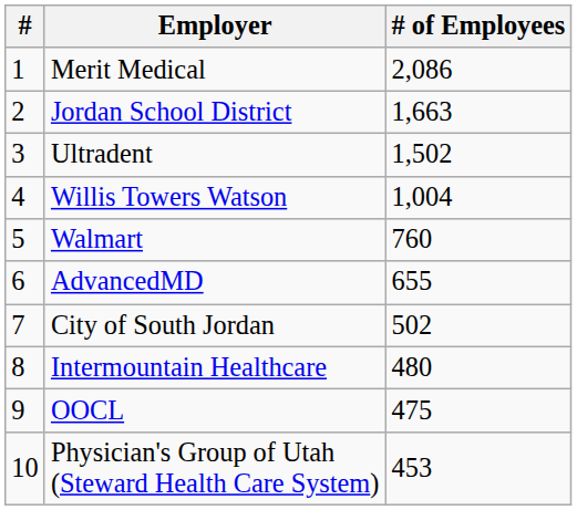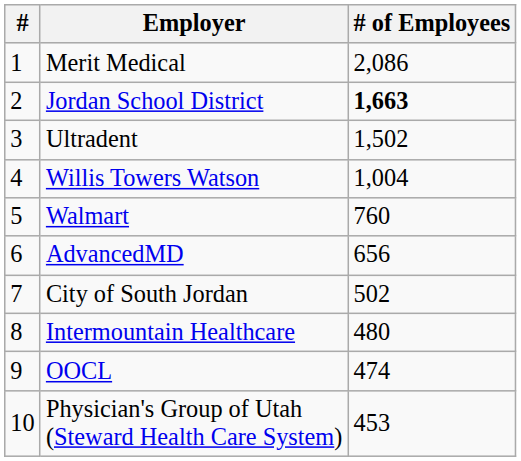 <table class="wikitable">
 <tr>
 <th>#</th>
 <th>Employer</th>
 <th># of Employees</th>
 </tr>
 <tr>
 <td>1</td>
 <td>Merit Medical</td>
 <td>2,086</td>
 </tr>
 <tr>
 <td>2</td>
 <td><a href='#'>Jordan School District</a></td>
-<td>1,663</td>
+<td><strong>1,663</strong></td>
 </tr>
 <tr>
 <td>3</td>
 <td>Ultradent</td>
 <td>1,502</td>
 </tr>
 <tr>
 <td>4</td>
 <td><a href='#'>Willis Towers Watson</a></td>
 <td>1,004</td>
 </tr>
 <tr>
 <td>5</td>
 <td><a href='#'>Walmart</a></td>
 <td>760</td>
 </tr>
 <tr>
 <td>6</td>
 <td><a href='#'>AdvancedMD</a></td>
-<td>655</td>
+<td>656</td>
 </tr>
 <tr>
 <td>7</td>
 <td>City of South Jordan</td>
 <td>502</td>
 </tr>
 <tr>
 <td>8</td>
 <td><a href='#'>Intermountain Healthcare</a></td>
 <td>480</td>
 </tr>
 <tr>
 <td>9</td>
 <td><a href='#'>OOCL</a></td>
-<td>475</td>
+<td>474</td>
 </tr>
 <tr>
 <td>10</td>
 <td>Physician's Group of Utah<br>(<a href='#'>Steward Health Care System</a>)</td>
 <td>453</td>
 </tr>
 </table>
